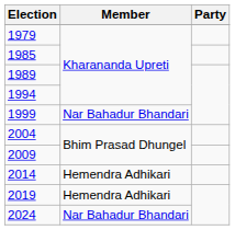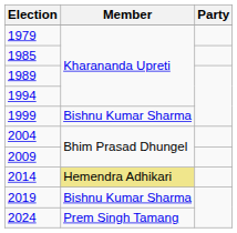 <table class="wikitable sortable">
 <tr>
 <th>Election</th>
 <th>Member</th>
 <th colspan=2>Party</th>
 </tr>
 <tr>
 </tr>
 <tr>
 <td><a href='#'>1979</a></td>
 <td rowspan=4><a href='#'>Kharananda Upreti</a></td>
 <td></td>
 </tr>
 <tr>
 <td><a href='#'>1985</a></td>
 <td></td>
 </tr>
 <tr>
 <td><a href='#'>1989</a></td>
 </tr>
 <tr>
 <td><a href='#'>1994</a></td>
 </tr>
 <tr>
 <td><a href='#'>1999</a></td>
-<td><a href='#'>Nar Bahadur Bhandari</a></td>
+<td><a href='#'>Bishnu Kumar Sharma</a></td>
 </tr>
 <tr>
 <td><a href='#'>2004</a></td>
 <td rowspan=2>Bhim Prasad Dhungel</td>
 <td></td>
 </tr>
 <tr>
 <td><a href='#'>2009</a></td>
 </tr>
 <tr>
 <td><a href='#'>2014</a></td>
-<td>Hemendra Adhikari</td>
+<td style="background: khaki;">Hemendra Adhikari</td>
 <td></td>
 </tr>
 <tr>
 <td><a href='#'>2019</a></td>
-<td>Hemendra Adhikari</td>
+<td><a href='#'>Bishnu Kumar Sharma</a></td>
 </tr>
 <tr>
 <td><a href='#'>2024</a></td>
-<td><a href='#'>Nar Bahadur Bhandari</a></td>
+<td><a href='#'>Prem Singh Tamang</a></td>
 </tr>
 </table>
